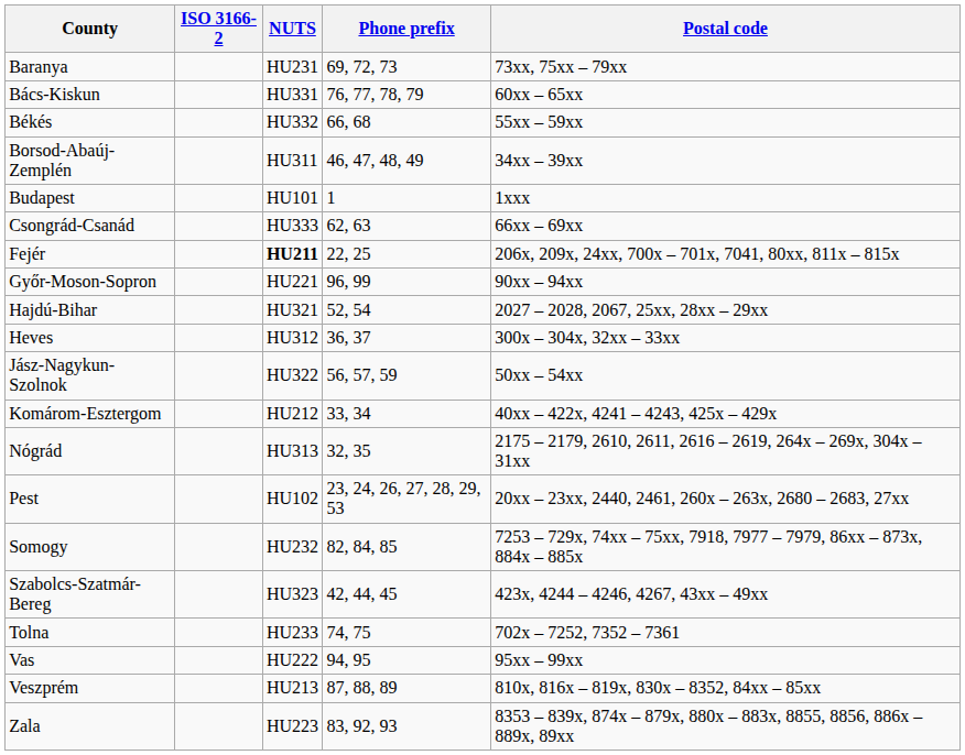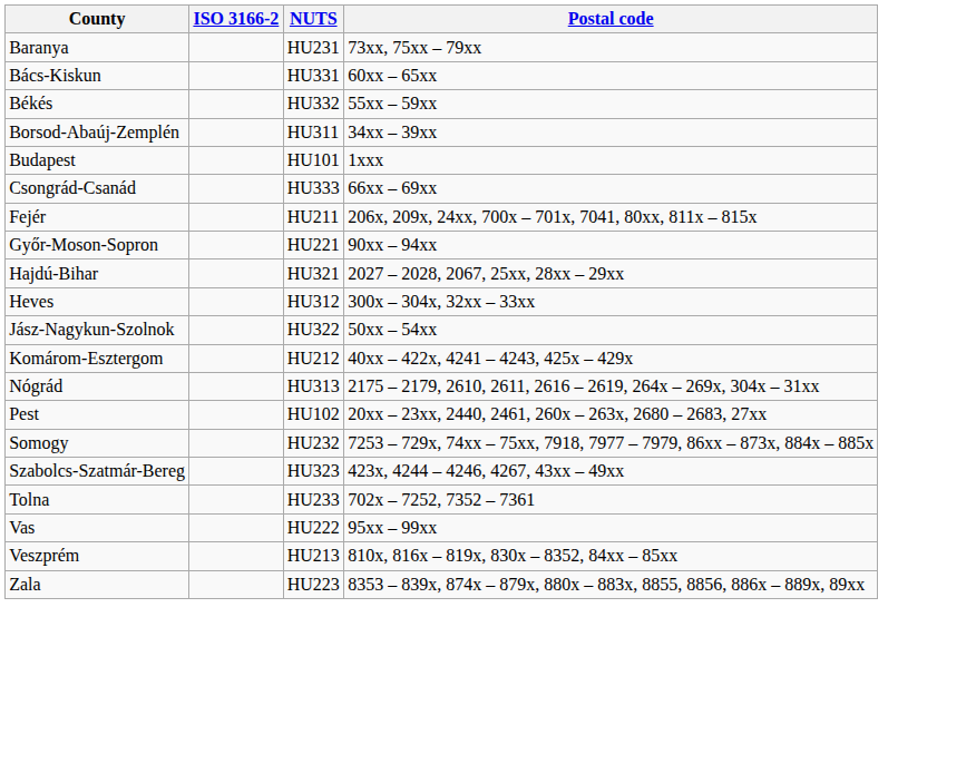 <table class="wikitable sortable">
 <tr>
 <th>County</th>
 <th><a href='#'>ISO 3166-2</a></th>
 <th><a href='#'>NUTS</a></th>
-<th><a href='#'>Phone prefix</a></th>
 <th><a href='#'>Postal code</a></th>
 </tr>
 <tr --->
 <td>Baranya</td>
 <td align="center"></td>
 <td>HU231</td>
-<td>69, 72, 73</td>
 <td>73xx, 75xx – 79xx</td>
 </tr>
 <tr --->
 <td>Bács-Kiskun</td>
 <td align="center"></td>
 <td>HU331</td>
-<td>76, 77, 78, 79</td>
 <td>60xx – 65xx</td>
 </tr>
 <tr --->
 <td>Békés</td>
 <td align="center"></td>
 <td>HU332</td>
-<td>66, 68</td>
 <td>55xx – 59xx</td>
 </tr>
 <tr --->
 <td>Borsod-Abaúj-Zemplén</td>
 <td align="center"></td>
 <td>HU311</td>
-<td>46, 47, 48, 49</td>
 <td>34xx – 39xx</td>
 </tr>
 <tr --->
 <td>Budapest</td>
 <td align="center"></td>
 <td>HU101</td>
-<td>1</td>
 <td>1xxx</td>
 </tr>
 <tr --->
 <td>Csongrád-Csanád</td>
 <td align="center"></td>
 <td>HU333</td>
-<td>62, 63</td>
 <td>66xx – 69xx</td>
 </tr>
 <tr --->
 <td>Fejér</td>
 <td align="center"></td>
-<td><strong>HU211</strong></td>
-<td>22, 25</td>
+<td>HU211</td>
 <td>206x, 209x, 24xx, 700x – 701x, 7041, 80xx, 811x – 815x</td>
 </tr>
 <tr --->
 <td>Győr-Moson-Sopron</td>
 <td align="center"></td>
 <td>HU221</td>
-<td>96, 99</td>
 <td>90xx – 94xx</td>
 </tr>
 <tr --->
 <td>Hajdú-Bihar</td>
 <td align="center"></td>
 <td>HU321</td>
-<td>52, 54</td>
 <td>2027 – 2028, 2067, 25xx, 28xx – 29xx</td>
 </tr>
 <tr --->
 <td>Heves</td>
 <td align="center"></td>
 <td>HU312</td>
-<td>36, 37</td>
 <td>300x – 304x, 32xx – 33xx</td>
 </tr>
 <tr --->
 <td>Jász-Nagykun-Szolnok</td>
 <td align="center"></td>
 <td>HU322</td>
-<td>56, 57, 59</td>
 <td>50xx – 54xx</td>
 </tr>
 <tr --->
 <td>Komárom-Esztergom</td>
 <td align="center"></td>
 <td>HU212</td>
-<td>33, 34</td>
 <td>40xx – 422x, 4241 – 4243, 425x – 429x</td>
 </tr>
 <tr --->
 <td>Nógrád</td>
 <td align="center"></td>
 <td>HU313</td>
-<td>32, 35</td>
 <td>2175 – 2179, 2610, 2611, 2616 – 2619, 264x – 269x, 304x – 31xx</td>
 </tr>
 <tr --->
 <td>Pest</td>
 <td align="center"></td>
 <td>HU102</td>
-<td>23, 24, 26, 27, 28, 29, 53</td>
 <td>20xx – 23xx, 2440, 2461, 260x – 263x, 2680 – 2683, 27xx</td>
 </tr>
 <tr --->
 <td>Somogy</td>
 <td align="center"></td>
 <td>HU232</td>
-<td>82, 84, 85</td>
 <td>7253 – 729x, 74xx – 75xx, 7918, 7977 – 7979, 86xx – 873x, 884x – 885x</td>
 </tr>
 <tr --->
 <td>Szabolcs-Szatmár-Bereg</td>
 <td align="center"></td>
 <td>HU323</td>
-<td>42, 44, 45</td>
 <td>423x, 4244 – 4246, 4267, 43xx – 49xx</td>
 </tr>
 <tr --->
 <td>Tolna</td>
 <td align="center"></td>
 <td>HU233</td>
-<td>74, 75</td>
 <td>702x – 7252, 7352 – 7361</td>
 </tr>
 <tr --->
 <td>Vas</td>
 <td align="center"></td>
 <td>HU222</td>
-<td>94, 95</td>
 <td>95xx – 99xx</td>
 </tr>
 <tr --->
 <td>Veszprém</td>
 <td align="center"></td>
 <td>HU213</td>
-<td>87, 88, 89</td>
 <td>810x, 816x – 819x, 830x – 8352, 84xx – 85xx</td>
 </tr>
 <tr --->
 <td>Zala</td>
 <td align="center"></td>
 <td>HU223</td>
-<td>83, 92, 93</td>
 <td>8353 – 839x, 874x – 879x, 880x – 883x, 8855, 8856, 886x – 889x, 89xx</td>
 </tr>
 </table>
